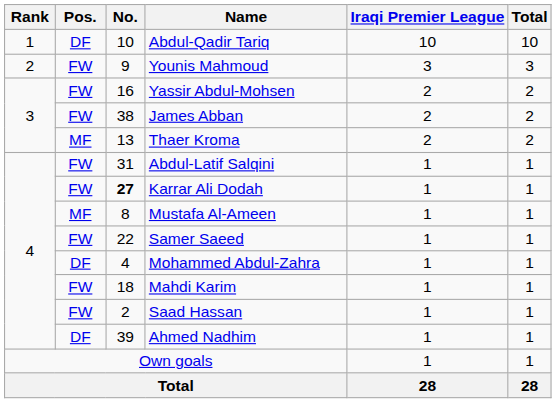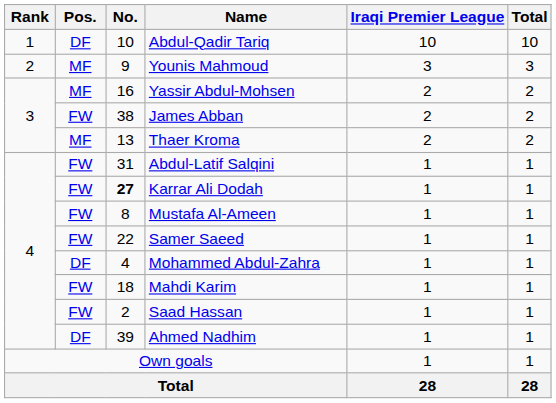 <table class="wikitable sortable" style="font-size: 90%; text-align: center;">
 <tr>
 <th style="width:40px;">Rank</th>
 <th style="width:40px;">Pos.</th>
 <th style="width:30px;">No.</th>
 <th style="width:180px;">Name</th>
 <th><a href='#'>Iraqi Premier League</a></th>
 <th>Total</th>
 </tr>
 <tr>
 <td>1</td>
 <td><a href='#'>DF</a></td>
 <td>10</td>
 <td style="text-align:left"> <a href='#'>Abdul-Qadir Tariq</a></td>
 <td>10</td>
 <td>10</td>
 </tr>
 <tr>
 <td>2</td>
-<td><a href='#'>FW</a></td>
+<td><a href='#'>MF</a></td>
 <td>9</td>
 <td style="text-align:left"> <a href='#'>Younis Mahmoud</a></td>
 <td>3</td>
 <td>3</td>
 </tr>
 <tr>
 <td rowspan="3">3</td>
-<td><a href='#'>FW</a></td>
+<td><a href='#'>MF</a></td>
 <td>16</td>
 <td style="text-align:left"> <a href='#'>Yassir Abdul-Mohsen</a></td>
 <td>2</td>
 <td>2</td>
 </tr>
 <tr>
 <td><a href='#'>FW</a></td>
 <td>38</td>
 <td style="text-align:left"> <a href='#'>James Abban</a></td>
 <td>2</td>
 <td>2</td>
 </tr>
 <tr>
 <td><a href='#'>MF</a></td>
 <td>13</td>
 <td style="text-align:left"> <a href='#'>Thaer Kroma</a></td>
 <td>2</td>
 <td>2</td>
 </tr>
 <tr>
 <td rowspan="8">4</td>
 <td><a href='#'>FW</a></td>
 <td>31</td>
 <td style="text-align:left"> <a href='#'>Abdul-Latif Salqini</a></td>
 <td>1</td>
 <td>1</td>
 </tr>
 <tr>
 <td><a href='#'>FW</a></td>
 <td><strong>27</strong></td>
 <td style="text-align:left"> <a href='#'>Karrar Ali Dodah</a></td>
 <td>1</td>
 <td>1</td>
 </tr>
 <tr>
-<td><a href='#'>MF</a></td>
+<td><a href='#'>FW</a></td>
 <td>8</td>
 <td style="text-align:left"> <a href='#'>Mustafa Al-Ameen</a></td>
 <td>1</td>
 <td>1</td>
 </tr>
 <tr>
 <td><a href='#'>FW</a></td>
 <td>22</td>
 <td style="text-align:left"> <a href='#'>Samer Saeed</a></td>
 <td>1</td>
 <td>1</td>
 </tr>
 <tr>
 <td><a href='#'>DF</a></td>
 <td>4</td>
 <td style="text-align:left"> <a href='#'>Mohammed Abdul-Zahra</a></td>
 <td>1</td>
 <td>1</td>
 </tr>
 <tr>
 <td><a href='#'>FW</a></td>
 <td>18</td>
 <td style="text-align:left"> <a href='#'>Mahdi Karim</a></td>
 <td>1</td>
 <td>1</td>
 </tr>
 <tr>
 <td><a href='#'>FW</a></td>
 <td>2</td>
 <td style="text-align:left"> <a href='#'>Saad Hassan</a></td>
 <td>1</td>
 <td>1</td>
 </tr>
 <tr>
 <td><a href='#'>DF</a></td>
 <td>39</td>
 <td style="text-align:left"> <a href='#'>Ahmed Nadhim</a></td>
 <td>1</td>
 <td>1</td>
 </tr>
 <tr>
 <td colspan="4"><a href='#'>Own goals</a></td>
 <td>1</td>
 <td>1</td>
 </tr>
 <tr>
 <th colspan="4">Total</th>
 <th>28</th>
 <th>28</th>
 </tr>
 </table>
